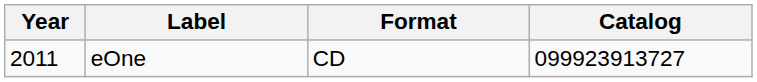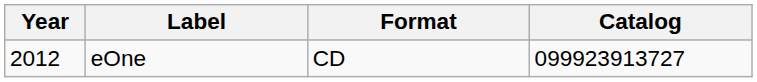 <table class="wikitable">
 <tr>
 <th style="width:50px;">Year</th>
 <th style="width:150px;">Label</th>
 <th style="width:150px;">Format</th>
 <th style="width:150px;">Catalog</th>
 </tr>
 <tr>
-<td>2011</td>
+<td>2012</td>
 <td>eOne</td>
 <td>CD</td>
 <td>099923913727</td>
 </tr>
 </table>
